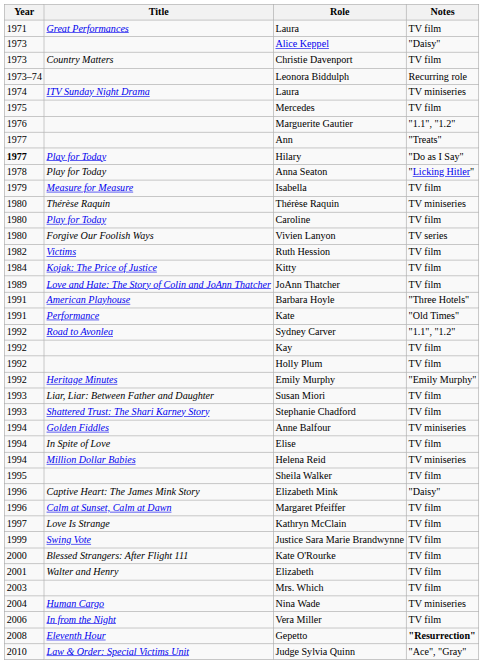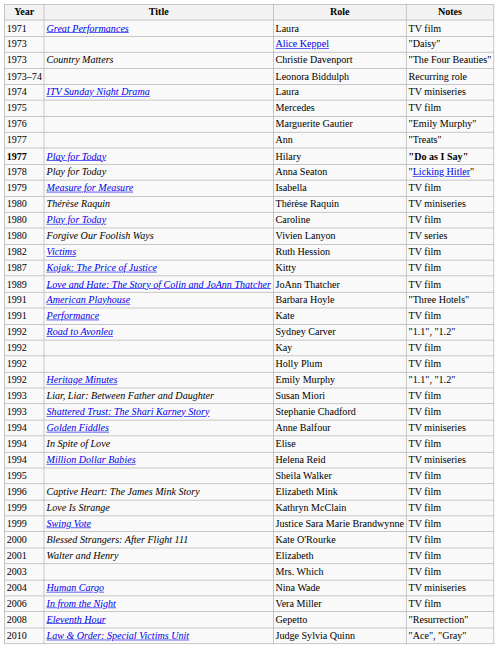 <table class="wikitable sortable">
 <tr>
 <th>Year</th>
 <th>Title</th>
 <th>Role</th>
 <th class="unsortable">Notes</th>
 </tr>
 <tr>
 <td>1971</td>
 <td><em><a href='#'>Great Performances</a></em></td>
 <td>Laura</td>
 <td>TV film</td>
 </tr>
 <tr>
 <td>1973</td>
 <td><em></em></td>
 <td><a href='#'>Alice Keppel</a></td>
 <td>"Daisy"</td>
 </tr>
 <tr>
 <td>1973</td>
 <td><em>Country Matters</em></td>
 <td>Christie Davenport</td>
-<td>TV film</td>
+<td>"The Four Beauties"</td>
 </tr>
 <tr>
 <td>1973–74</td>
 <td><em></em></td>
 <td>Leonora Biddulph</td>
 <td>Recurring role</td>
 </tr>
 <tr>
 <td>1974</td>
 <td><em><a href='#'>ITV Sunday Night Drama</a></em></td>
 <td>Laura</td>
 <td>TV miniseries</td>
 </tr>
 <tr>
 <td>1975</td>
 <td><em></em></td>
 <td>Mercedes</td>
 <td>TV film</td>
 </tr>
 <tr>
 <td>1976</td>
 <td><em></em></td>
 <td>Marguerite Gautier</td>
-<td>"1.1", "1.2"</td>
+<td>"Emily Murphy"</td>
 </tr>
 <tr>
 <td>1977</td>
 <td><em></em></td>
 <td>Ann</td>
 <td>"Treats"</td>
 </tr>
 <tr>
 <td><strong>1977</strong></td>
 <td><em><a href='#'>Play for Today</a></em></td>
 <td>Hilary</td>
-<td>"Do as I Say"</td>
+<td><strong>"Do as I Say"</strong></td>
 </tr>
 <tr>
 <td>1978</td>
 <td><em>Play for Today</em></td>
 <td>Anna Seaton</td>
 <td>"<a href='#'>Licking Hitler</a>"</td>
 </tr>
 <tr>
 <td>1979</td>
 <td><em><a href='#'>Measure for Measure</a></em></td>
 <td>Isabella</td>
 <td>TV film</td>
 </tr>
 <tr>
 <td>1980</td>
 <td><em>Thérèse Raquin</em></td>
 <td>Thérèse Raquin</td>
 <td>TV miniseries</td>
 </tr>
 <tr>
 <td>1980</td>
 <td><em><a href='#'>Play for Today</a></em></td>
 <td>Caroline</td>
 <td>TV film</td>
 </tr>
 <tr>
 <td>1980</td>
 <td><em>Forgive Our Foolish Ways</em></td>
 <td>Vivien Lanyon</td>
 <td>TV series</td>
 </tr>
 <tr>
 <td>1982</td>
 <td><em><a href='#'>Victims</a></em></td>
 <td>Ruth Hession</td>
 <td>TV film</td>
 </tr>
 <tr>
-<td>1984</td>
+<td>1987</td>
 <td><em><a href='#'>Kojak: The Price of Justice</a></em></td>
 <td>Kitty</td>
 <td>TV film</td>
 </tr>
 <tr>
 <td>1989</td>
 <td><em><a href='#'>Love and Hate: The Story of Colin and JoAnn Thatcher</a></em></td>
 <td>JoAnn Thatcher</td>
 <td>TV film</td>
 </tr>
 <tr>
 <td>1991</td>
 <td><em><a href='#'>American Playhouse</a></em></td>
 <td>Barbara Hoyle</td>
 <td>"Three Hotels"</td>
 </tr>
 <tr>
 <td>1991</td>
 <td><em><a href='#'>Performance</a></em></td>
 <td>Kate</td>
-<td>"Old Times"</td>
+<td>TV film</td>
 </tr>
 <tr>
 <td>1992</td>
 <td><em><a href='#'>Road to Avonlea</a></em></td>
 <td>Sydney Carver</td>
 <td>"1.1", "1.2"</td>
 </tr>
 <tr>
 <td>1992</td>
 <td><em></em></td>
 <td>Kay</td>
 <td>TV film</td>
 </tr>
 <tr>
 <td>1992</td>
 <td><em></em></td>
 <td>Holly Plum</td>
 <td>TV film</td>
 </tr>
 <tr>
 <td>1992</td>
 <td><em><a href='#'>Heritage Minutes</a></em></td>
 <td>Emily Murphy</td>
-<td>"Emily Murphy"</td>
+<td>"1.1", "1.2"</td>
 </tr>
 <tr>
 <td>1993</td>
 <td><em>Liar, Liar: Between Father and Daughter</em></td>
 <td>Susan Miori</td>
 <td>TV film</td>
 </tr>
 <tr>
 <td>1993</td>
 <td><em><a href='#'>Shattered Trust: The Shari Karney Story</a></em></td>
 <td>Stephanie Chadford</td>
 <td>TV film</td>
 </tr>
 <tr>
 <td>1994</td>
 <td><em><a href='#'>Golden Fiddles</a></em></td>
 <td>Anne Balfour</td>
 <td>TV miniseries</td>
 </tr>
 <tr>
 <td>1994</td>
 <td><em>In Spite of Love</em></td>
 <td>Elise</td>
 <td>TV film</td>
 </tr>
 <tr>
 <td>1994</td>
 <td><em><a href='#'>Million Dollar Babies</a></em></td>
 <td>Helena Reid</td>
 <td>TV miniseries</td>
 </tr>
 <tr>
 <td>1995</td>
 <td><em></em></td>
 <td>Sheila Walker</td>
 <td>TV film</td>
 </tr>
 <tr>
 <td>1996</td>
 <td><em>Captive Heart: The James Mink Story</em></td>
 <td>Elizabeth Mink</td>
-<td>"Daisy"</td>
-</tr>
-<tr>
-<td>1996</td>
-<td><em><a href='#'>Calm at Sunset, Calm at Dawn</a></em></td>
-<td>Margaret Pfeiffer</td>
 <td>TV film</td>
 </tr>
 <tr>
-<td>1997</td>
+<td>1999</td>
 <td><em>Love Is Strange</em></td>
 <td>Kathryn McClain</td>
 <td>TV film</td>
 </tr>
 <tr>
 <td>1999</td>
 <td><em><a href='#'>Swing Vote</a></em></td>
 <td>Justice Sara Marie Brandwynne</td>
 <td>TV film</td>
 </tr>
 <tr>
 <td>2000</td>
 <td><em>Blessed Strangers: After Flight 111</em></td>
 <td>Kate O'Rourke</td>
 <td>TV film</td>
 </tr>
 <tr>
 <td>2001</td>
 <td><em>Walter and Henry</em></td>
 <td>Elizabeth</td>
 <td>TV film</td>
 </tr>
 <tr>
 <td>2003</td>
 <td><em></em></td>
 <td>Mrs. Which</td>
 <td>TV film</td>
 </tr>
 <tr>
 <td>2004</td>
 <td><em><a href='#'>Human Cargo</a></em></td>
 <td>Nina Wade</td>
 <td>TV miniseries</td>
 </tr>
 <tr>
 <td>2006</td>
 <td><em><a href='#'>In from the Night</a></em></td>
 <td>Vera Miller</td>
 <td>TV film</td>
 </tr>
 <tr>
 <td>2008</td>
 <td><em><a href='#'>Eleventh Hour</a></em></td>
 <td>Gepetto</td>
-<td><strong>"Resurrection"</strong></td>
+<td>"Resurrection"</td>
 </tr>
 <tr>
 <td>2010</td>
 <td><em><a href='#'>Law & Order: Special Victims Unit</a></em></td>
 <td>Judge Sylvia Quinn</td>
 <td>"Ace", "Gray"</td>
 </tr>
 </table>
